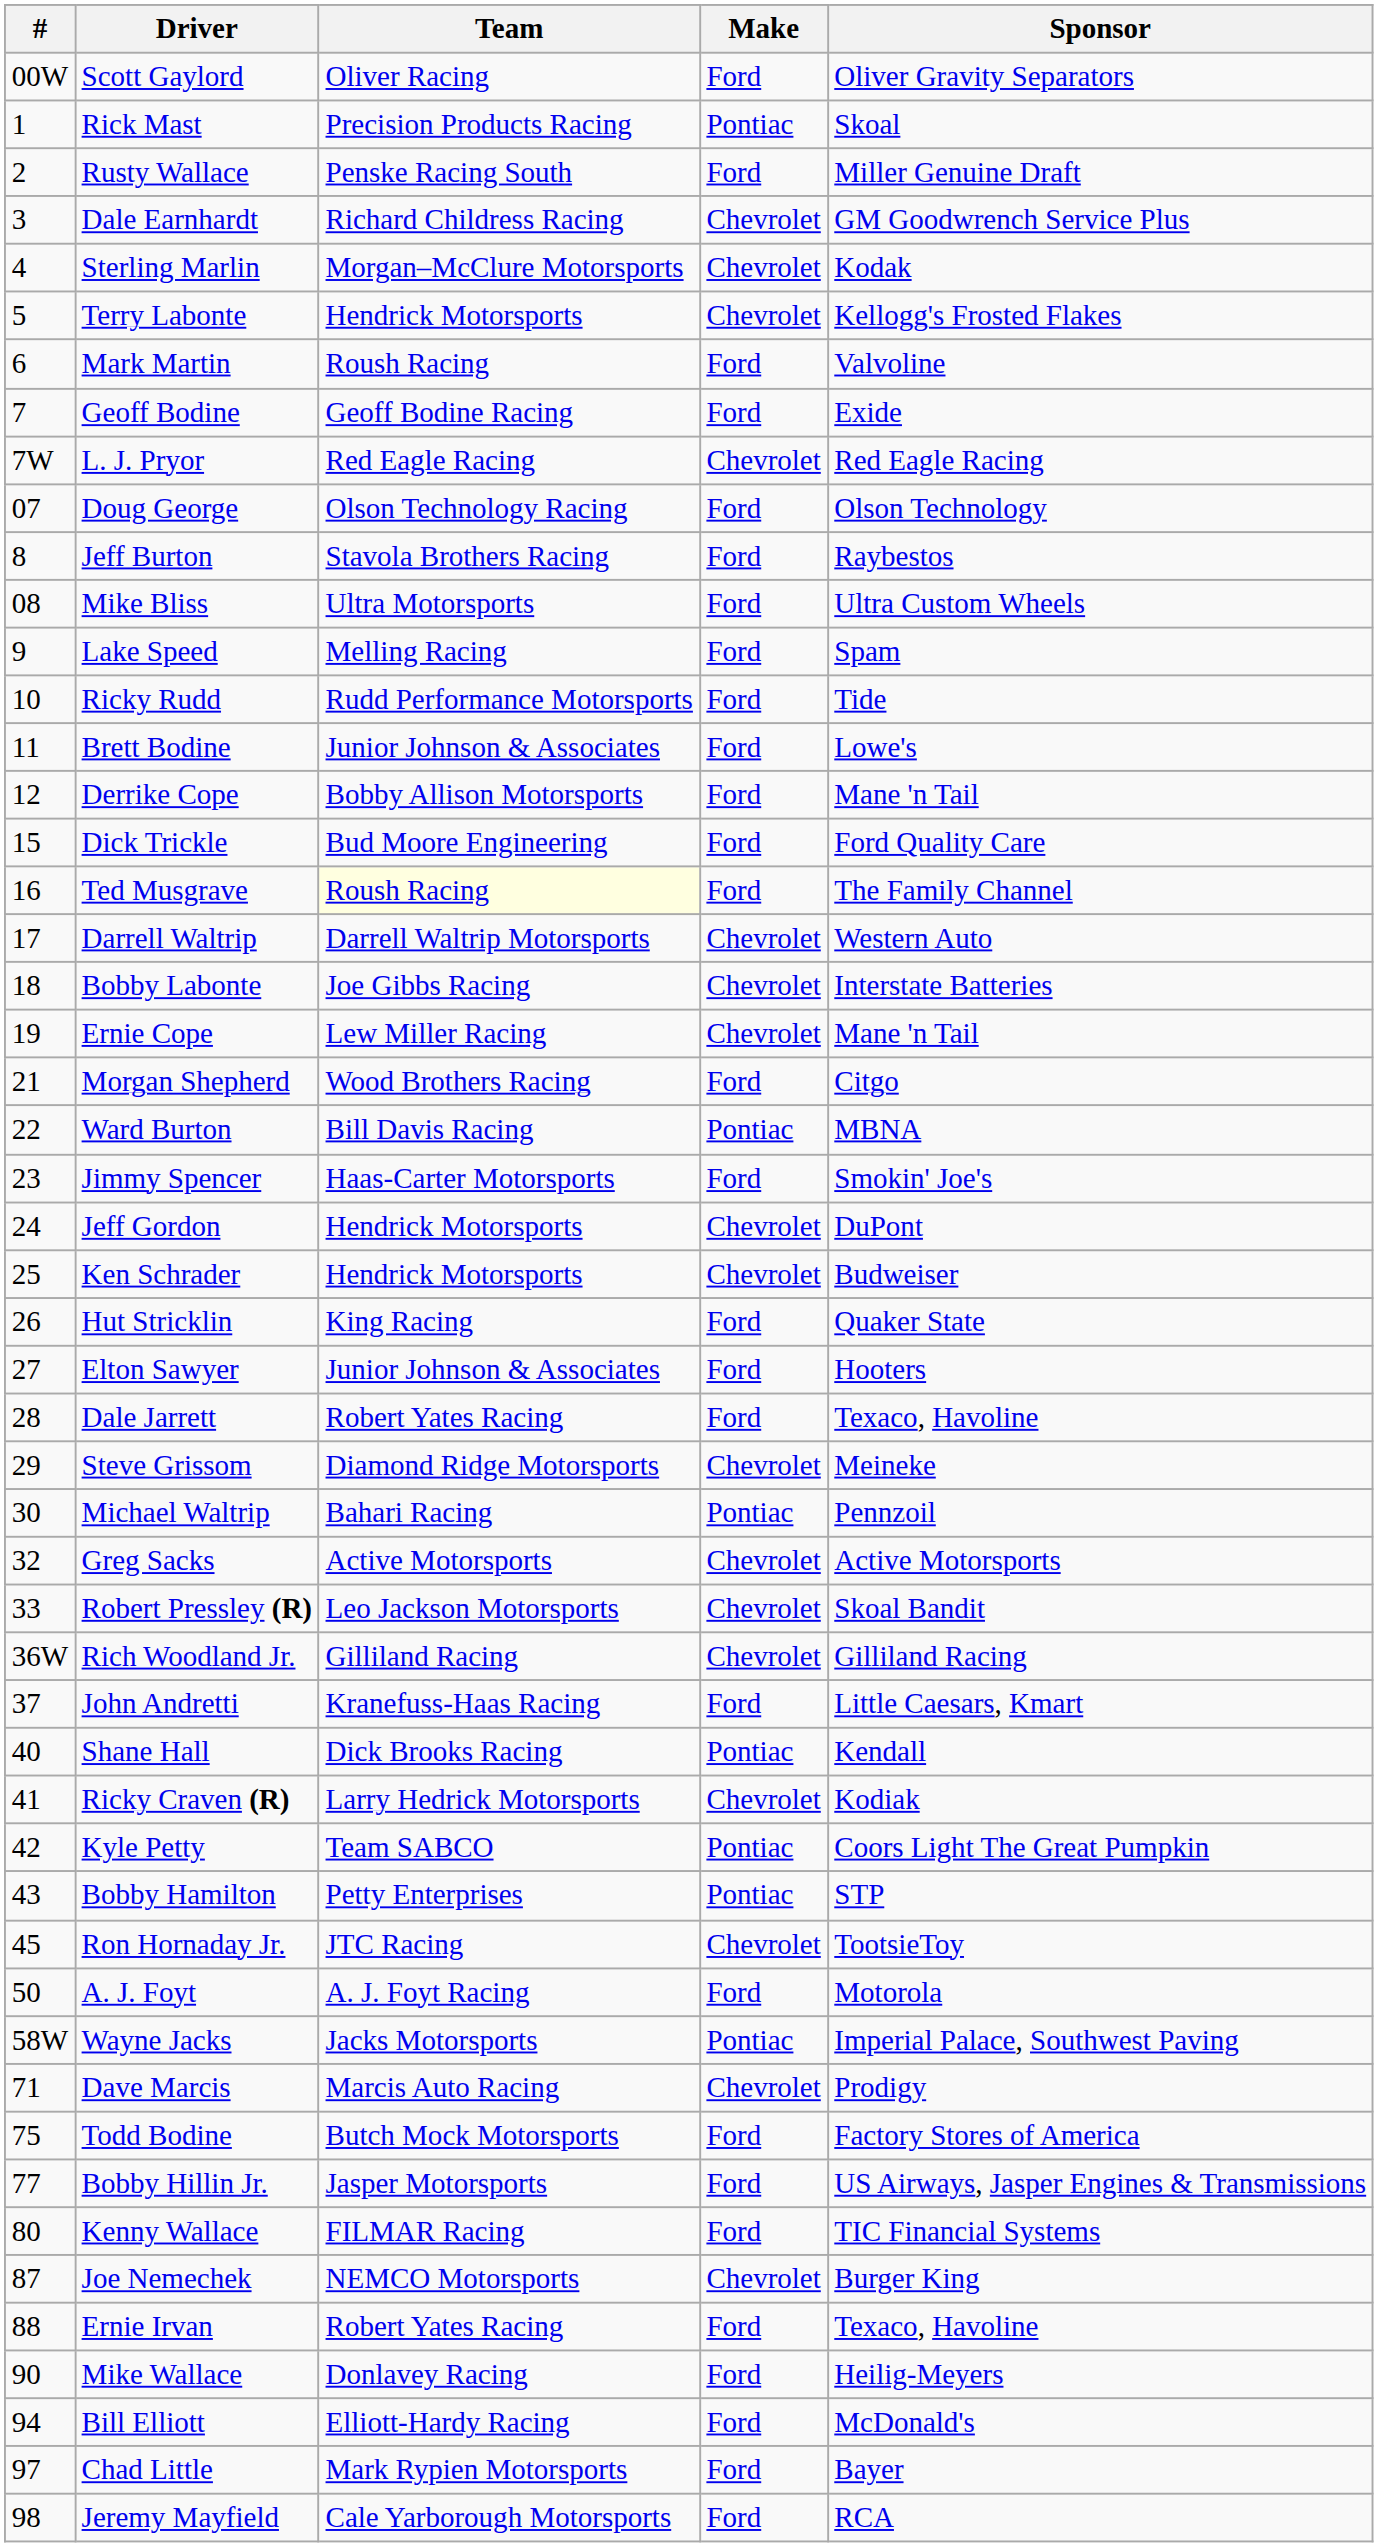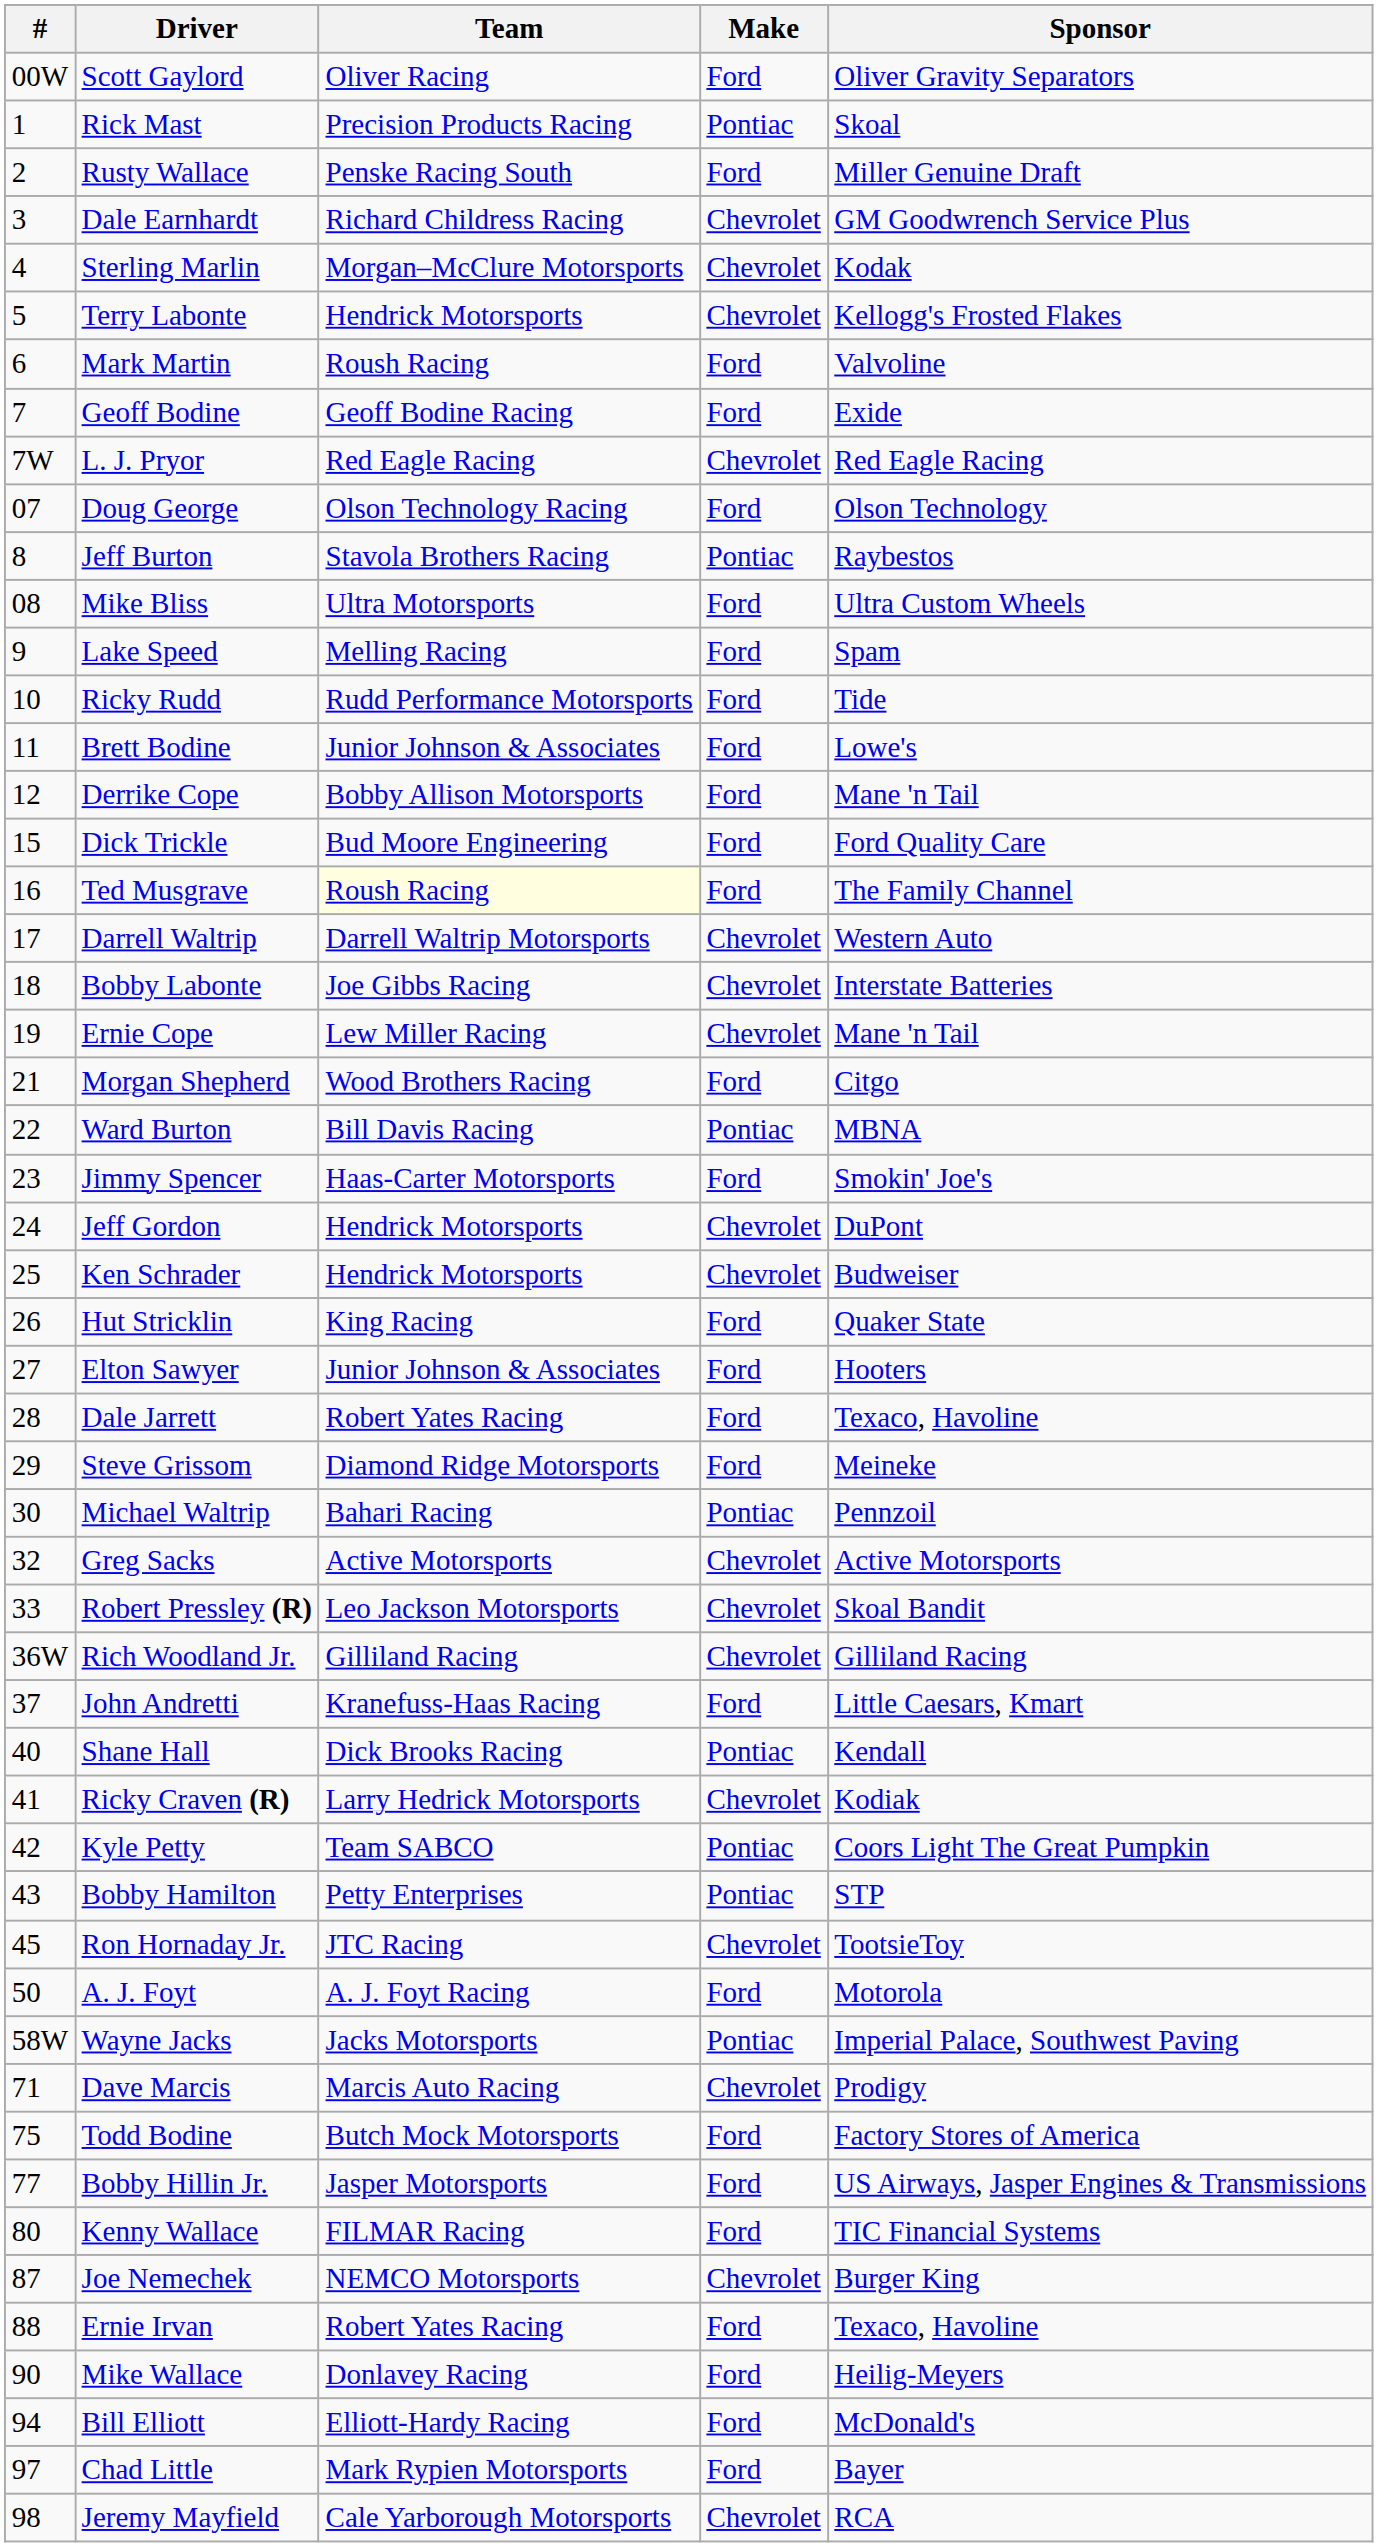 <table class="wikitable" style="font-size:95%">
 <tr>
 <th>#</th>
 <th>Driver</th>
 <th>Team</th>
 <th>Make</th>
 <th>Sponsor</th>
 </tr>
 <tr>
 <td>00W</td>
 <td><a href='#'>Scott Gaylord</a></td>
 <td><a href='#'>Oliver Racing</a></td>
 <td><a href='#'>Ford</a></td>
 <td><a href='#'>Oliver Gravity Separators</a></td>
 </tr>
 <tr>
 <td>1</td>
 <td><a href='#'>Rick Mast</a></td>
 <td><a href='#'>Precision Products Racing</a></td>
 <td><a href='#'>Pontiac</a></td>
 <td><a href='#'>Skoal</a></td>
 </tr>
 <tr>
 <td>2</td>
 <td><a href='#'>Rusty Wallace</a></td>
 <td><a href='#'>Penske Racing South</a></td>
 <td><a href='#'>Ford</a></td>
 <td><a href='#'>Miller Genuine Draft</a></td>
 </tr>
 <tr>
 <td>3</td>
 <td><a href='#'>Dale Earnhardt</a></td>
 <td><a href='#'>Richard Childress Racing</a></td>
 <td><a href='#'>Chevrolet</a></td>
 <td><a href='#'>GM Goodwrench Service Plus</a></td>
 </tr>
 <tr>
 <td>4</td>
 <td><a href='#'>Sterling Marlin</a></td>
 <td><a href='#'>Morgan–McClure Motorsports</a></td>
 <td><a href='#'>Chevrolet</a></td>
 <td><a href='#'>Kodak</a></td>
 </tr>
 <tr>
 <td>5</td>
 <td><a href='#'>Terry Labonte</a></td>
 <td><a href='#'>Hendrick Motorsports</a></td>
 <td><a href='#'>Chevrolet</a></td>
 <td><a href='#'>Kellogg's Frosted Flakes</a></td>
 </tr>
 <tr>
 <td>6</td>
 <td><a href='#'>Mark Martin</a></td>
 <td><a href='#'>Roush Racing</a></td>
 <td><a href='#'>Ford</a></td>
 <td><a href='#'>Valvoline</a></td>
 </tr>
 <tr>
 <td>7</td>
 <td><a href='#'>Geoff Bodine</a></td>
 <td><a href='#'>Geoff Bodine Racing</a></td>
 <td><a href='#'>Ford</a></td>
 <td><a href='#'>Exide</a></td>
 </tr>
 <tr>
 <td>7W</td>
 <td><a href='#'>L. J. Pryor</a></td>
 <td><a href='#'>Red Eagle Racing</a></td>
 <td><a href='#'>Chevrolet</a></td>
 <td><a href='#'>Red Eagle Racing</a></td>
 </tr>
 <tr>
 <td>07</td>
 <td><a href='#'>Doug George</a></td>
 <td><a href='#'>Olson Technology Racing</a></td>
 <td><a href='#'>Ford</a></td>
 <td><a href='#'>Olson Technology</a></td>
 </tr>
 <tr>
 <td>8</td>
 <td><a href='#'>Jeff Burton</a></td>
 <td><a href='#'>Stavola Brothers Racing</a></td>
-<td><a href='#'>Ford</a></td>
+<td><a href='#'>Pontiac</a></td>
 <td><a href='#'>Raybestos</a></td>
 </tr>
 <tr>
 <td>08</td>
 <td><a href='#'>Mike Bliss</a></td>
 <td><a href='#'>Ultra Motorsports</a></td>
 <td><a href='#'>Ford</a></td>
 <td><a href='#'>Ultra Custom Wheels</a></td>
 </tr>
 <tr>
 <td>9</td>
 <td><a href='#'>Lake Speed</a></td>
 <td><a href='#'>Melling Racing</a></td>
 <td><a href='#'>Ford</a></td>
 <td><a href='#'>Spam</a></td>
 </tr>
 <tr>
 <td>10</td>
 <td><a href='#'>Ricky Rudd</a></td>
 <td><a href='#'>Rudd Performance Motorsports</a></td>
 <td><a href='#'>Ford</a></td>
 <td><a href='#'>Tide</a></td>
 </tr>
 <tr>
 <td>11</td>
 <td><a href='#'>Brett Bodine</a></td>
 <td><a href='#'>Junior Johnson & Associates</a></td>
 <td><a href='#'>Ford</a></td>
 <td><a href='#'>Lowe's</a></td>
 </tr>
 <tr>
 <td>12</td>
 <td><a href='#'>Derrike Cope</a></td>
 <td><a href='#'>Bobby Allison Motorsports</a></td>
 <td><a href='#'>Ford</a></td>
 <td><a href='#'>Mane 'n Tail</a></td>
 </tr>
 <tr>
 <td>15</td>
 <td><a href='#'>Dick Trickle</a></td>
 <td><a href='#'>Bud Moore Engineering</a></td>
 <td><a href='#'>Ford</a></td>
 <td><a href='#'>Ford Quality Care</a></td>
 </tr>
 <tr>
 <td>16</td>
 <td><a href='#'>Ted Musgrave</a></td>
 <td style="background: lightyellow;"><a href='#'>Roush Racing</a></td>
 <td><a href='#'>Ford</a></td>
 <td><a href='#'>The Family Channel</a></td>
 </tr>
 <tr>
 <td>17</td>
 <td><a href='#'>Darrell Waltrip</a></td>
 <td><a href='#'>Darrell Waltrip Motorsports</a></td>
 <td><a href='#'>Chevrolet</a></td>
 <td><a href='#'>Western Auto</a></td>
 </tr>
 <tr>
 <td>18</td>
 <td><a href='#'>Bobby Labonte</a></td>
 <td><a href='#'>Joe Gibbs Racing</a></td>
 <td><a href='#'>Chevrolet</a></td>
 <td><a href='#'>Interstate Batteries</a></td>
 </tr>
 <tr>
 <td>19</td>
 <td><a href='#'>Ernie Cope</a></td>
 <td><a href='#'>Lew Miller Racing</a></td>
 <td><a href='#'>Chevrolet</a></td>
 <td><a href='#'>Mane 'n Tail</a></td>
 </tr>
 <tr>
 <td>21</td>
 <td><a href='#'>Morgan Shepherd</a></td>
 <td><a href='#'>Wood Brothers Racing</a></td>
 <td><a href='#'>Ford</a></td>
 <td><a href='#'>Citgo</a></td>
 </tr>
 <tr>
 <td>22</td>
 <td><a href='#'>Ward Burton</a></td>
 <td><a href='#'>Bill Davis Racing</a></td>
 <td><a href='#'>Pontiac</a></td>
 <td><a href='#'>MBNA</a></td>
 </tr>
 <tr>
 <td>23</td>
 <td><a href='#'>Jimmy Spencer</a></td>
 <td><a href='#'>Haas-Carter Motorsports</a></td>
 <td><a href='#'>Ford</a></td>
 <td><a href='#'>Smokin' Joe's</a></td>
 </tr>
 <tr>
 <td>24</td>
 <td><a href='#'>Jeff Gordon</a></td>
 <td><a href='#'>Hendrick Motorsports</a></td>
 <td><a href='#'>Chevrolet</a></td>
 <td><a href='#'>DuPont</a></td>
 </tr>
 <tr>
 <td>25</td>
 <td><a href='#'>Ken Schrader</a></td>
 <td><a href='#'>Hendrick Motorsports</a></td>
 <td><a href='#'>Chevrolet</a></td>
 <td><a href='#'>Budweiser</a></td>
 </tr>
 <tr>
 <td>26</td>
 <td><a href='#'>Hut Stricklin</a></td>
 <td><a href='#'>King Racing</a></td>
 <td><a href='#'>Ford</a></td>
 <td><a href='#'>Quaker State</a></td>
 </tr>
 <tr>
 <td>27</td>
 <td><a href='#'>Elton Sawyer</a></td>
 <td><a href='#'>Junior Johnson & Associates</a></td>
 <td><a href='#'>Ford</a></td>
 <td><a href='#'>Hooters</a></td>
 </tr>
 <tr>
 <td>28</td>
 <td><a href='#'>Dale Jarrett</a></td>
 <td><a href='#'>Robert Yates Racing</a></td>
 <td><a href='#'>Ford</a></td>
 <td><a href='#'>Texaco</a>, <a href='#'>Havoline</a></td>
 </tr>
 <tr>
 <td>29</td>
 <td><a href='#'>Steve Grissom</a></td>
 <td><a href='#'>Diamond Ridge Motorsports</a></td>
-<td><a href='#'>Chevrolet</a></td>
+<td><a href='#'>Ford</a></td>
 <td><a href='#'>Meineke</a></td>
 </tr>
 <tr>
 <td>30</td>
 <td><a href='#'>Michael Waltrip</a></td>
 <td><a href='#'>Bahari Racing</a></td>
 <td><a href='#'>Pontiac</a></td>
 <td><a href='#'>Pennzoil</a></td>
 </tr>
 <tr>
 <td>32</td>
 <td><a href='#'>Greg Sacks</a></td>
 <td><a href='#'>Active Motorsports</a></td>
 <td><a href='#'>Chevrolet</a></td>
 <td><a href='#'>Active Motorsports</a></td>
 </tr>
 <tr>
 <td>33</td>
 <td><a href='#'>Robert Pressley</a> <strong>(R)</strong></td>
 <td><a href='#'>Leo Jackson Motorsports</a></td>
 <td><a href='#'>Chevrolet</a></td>
 <td><a href='#'>Skoal Bandit</a></td>
 </tr>
 <tr>
 <td>36W</td>
 <td><a href='#'>Rich Woodland Jr.</a></td>
 <td><a href='#'>Gilliland Racing</a></td>
 <td><a href='#'>Chevrolet</a></td>
 <td><a href='#'>Gilliland Racing</a></td>
 </tr>
 <tr>
 <td>37</td>
 <td><a href='#'>John Andretti</a></td>
 <td><a href='#'>Kranefuss-Haas Racing</a></td>
 <td><a href='#'>Ford</a></td>
 <td><a href='#'>Little Caesars</a>, <a href='#'>Kmart</a></td>
 </tr>
 <tr>
 <td>40</td>
 <td><a href='#'>Shane Hall</a></td>
 <td><a href='#'>Dick Brooks Racing</a></td>
 <td><a href='#'>Pontiac</a></td>
 <td><a href='#'>Kendall</a></td>
 </tr>
 <tr>
 <td>41</td>
 <td><a href='#'>Ricky Craven</a> <strong>(R)</strong></td>
 <td><a href='#'>Larry Hedrick Motorsports</a></td>
 <td><a href='#'>Chevrolet</a></td>
 <td><a href='#'>Kodiak</a></td>
 </tr>
 <tr>
 <td>42</td>
 <td><a href='#'>Kyle Petty</a></td>
 <td><a href='#'>Team SABCO</a></td>
 <td><a href='#'>Pontiac</a></td>
 <td><a href='#'>Coors Light The Great Pumpkin</a></td>
 </tr>
 <tr>
 <td>43</td>
 <td><a href='#'>Bobby Hamilton</a></td>
 <td><a href='#'>Petty Enterprises</a></td>
 <td><a href='#'>Pontiac</a></td>
 <td><a href='#'>STP</a></td>
 </tr>
 <tr>
 <td>45</td>
 <td><a href='#'>Ron Hornaday Jr.</a></td>
 <td><a href='#'>JTC Racing</a></td>
 <td><a href='#'>Chevrolet</a></td>
 <td><a href='#'>TootsieToy</a></td>
 </tr>
 <tr>
 <td>50</td>
 <td><a href='#'>A. J. Foyt</a></td>
 <td><a href='#'>A. J. Foyt Racing</a></td>
 <td><a href='#'>Ford</a></td>
 <td><a href='#'>Motorola</a></td>
 </tr>
 <tr>
 <td>58W</td>
 <td><a href='#'>Wayne Jacks</a></td>
 <td><a href='#'>Jacks Motorsports</a></td>
 <td><a href='#'>Pontiac</a></td>
 <td><a href='#'>Imperial Palace</a>, <a href='#'>Southwest Paving</a></td>
 </tr>
 <tr>
 <td>71</td>
 <td><a href='#'>Dave Marcis</a></td>
 <td><a href='#'>Marcis Auto Racing</a></td>
 <td><a href='#'>Chevrolet</a></td>
 <td><a href='#'>Prodigy</a></td>
 </tr>
 <tr>
 <td>75</td>
 <td><a href='#'>Todd Bodine</a></td>
 <td><a href='#'>Butch Mock Motorsports</a></td>
 <td><a href='#'>Ford</a></td>
 <td><a href='#'>Factory Stores of America</a></td>
 </tr>
 <tr>
 <td>77</td>
 <td><a href='#'>Bobby Hillin Jr.</a></td>
 <td><a href='#'>Jasper Motorsports</a></td>
 <td><a href='#'>Ford</a></td>
 <td><a href='#'>US Airways</a>, <a href='#'>Jasper Engines & Transmissions</a></td>
 </tr>
 <tr>
 <td>80</td>
 <td><a href='#'>Kenny Wallace</a></td>
 <td><a href='#'>FILMAR Racing</a></td>
 <td><a href='#'>Ford</a></td>
 <td><a href='#'>TIC Financial Systems</a></td>
 </tr>
 <tr>
 <td>87</td>
 <td><a href='#'>Joe Nemechek</a></td>
 <td><a href='#'>NEMCO Motorsports</a></td>
 <td><a href='#'>Chevrolet</a></td>
 <td><a href='#'>Burger King</a></td>
 </tr>
 <tr>
 <td>88</td>
 <td><a href='#'>Ernie Irvan</a></td>
 <td><a href='#'>Robert Yates Racing</a></td>
 <td><a href='#'>Ford</a></td>
 <td><a href='#'>Texaco</a>, <a href='#'>Havoline</a></td>
 </tr>
 <tr>
 <td>90</td>
 <td><a href='#'>Mike Wallace</a></td>
 <td><a href='#'>Donlavey Racing</a></td>
 <td><a href='#'>Ford</a></td>
 <td><a href='#'>Heilig-Meyers</a></td>
 </tr>
 <tr>
 <td>94</td>
 <td><a href='#'>Bill Elliott</a></td>
 <td><a href='#'>Elliott-Hardy Racing</a></td>
 <td><a href='#'>Ford</a></td>
 <td><a href='#'>McDonald's</a></td>
 </tr>
 <tr>
 <td>97</td>
 <td><a href='#'>Chad Little</a></td>
 <td><a href='#'>Mark Rypien Motorsports</a></td>
 <td><a href='#'>Ford</a></td>
 <td><a href='#'>Bayer</a></td>
 </tr>
 <tr>
 <td>98</td>
 <td><a href='#'>Jeremy Mayfield</a></td>
 <td><a href='#'>Cale Yarborough Motorsports</a></td>
-<td><a href='#'>Ford</a></td>
+<td><a href='#'>Chevrolet</a></td>
 <td><a href='#'>RCA</a></td>
 </tr>
 </table>
